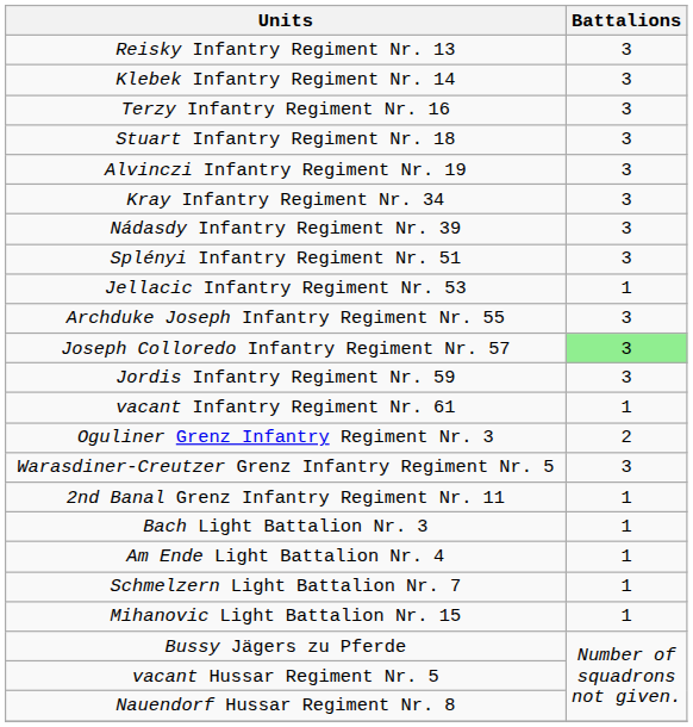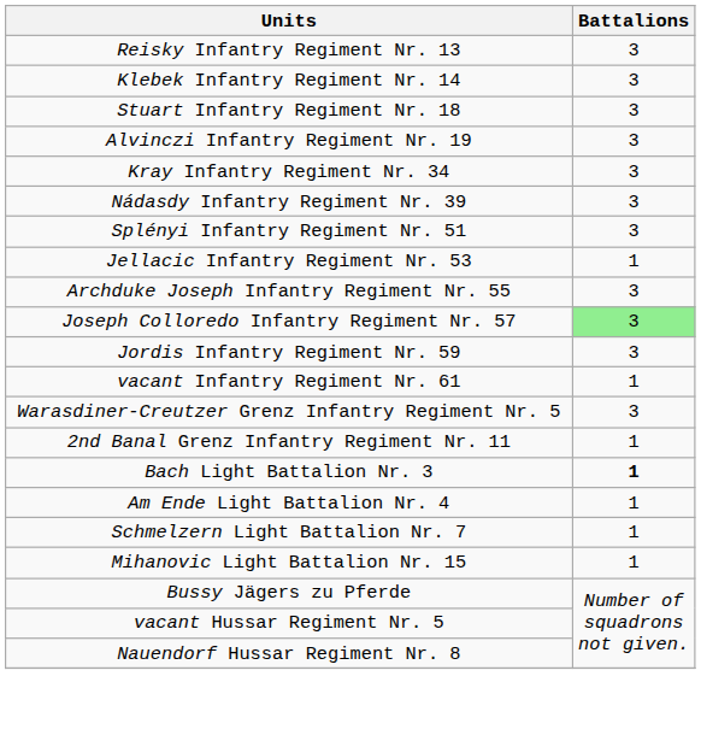 <table class="wikitable" style="text-align:center; width:55%;">
 <tr>
 <th>Units</th>
 <th>Battalions</th>
 </tr>
 <tr>
 <td><em>Reisky</em> Infantry Regiment Nr. 13</td>
 <td>3</td>
 </tr>
 <tr>
 <td><em>Klebek</em> Infantry Regiment Nr. 14</td>
-<td>3</td>
-</tr>
-<tr>
-<td><em>Terzy</em> Infantry Regiment Nr. 16</td>
 <td>3</td>
 </tr>
 <tr>
 <td><em>Stuart</em> Infantry Regiment Nr. 18</td>
 <td>3</td>
 </tr>
 <tr>
 <td><em>Alvinczi</em> Infantry Regiment Nr. 19</td>
 <td>3</td>
 </tr>
 <tr>
 <td><em>Kray</em> Infantry Regiment Nr. 34</td>
 <td>3</td>
 </tr>
 <tr>
 <td><em>Nádasdy</em> Infantry Regiment Nr. 39</td>
 <td>3</td>
 </tr>
 <tr>
 <td><em>Splényi</em> Infantry Regiment Nr. 51</td>
 <td>3</td>
 </tr>
 <tr>
 <td><em>Jellacic</em> Infantry Regiment Nr. 53</td>
 <td>1</td>
 </tr>
 <tr>
 <td><em>Archduke Joseph</em> Infantry Regiment Nr. 55</td>
 <td>3</td>
 </tr>
 <tr>
 <td><em>Joseph Colloredo</em> Infantry Regiment Nr. 57</td>
 <td style="background: lightgreen;">3</td>
 </tr>
 <tr>
 <td><em>Jordis</em> Infantry Regiment Nr. 59</td>
 <td>3</td>
 </tr>
 <tr>
 <td><em>vacant</em> Infantry Regiment Nr. 61</td>
 <td>1</td>
 </tr>
 <tr>
-<td><em>Oguliner</em> <a href='#'>Grenz Infantry</a> Regiment Nr. 3</td>
-<td>2</td>
-</tr>
-<tr>
 <td><em>Warasdiner-Creutzer</em> Grenz Infantry Regiment Nr. 5</td>
 <td>3</td>
 </tr>
 <tr>
 <td><em>2nd Banal</em> Grenz Infantry Regiment Nr. 11</td>
 <td>1</td>
 </tr>
 <tr>
 <td><em>Bach</em> Light Battalion Nr. 3</td>
-<td>1</td>
+<td><strong>1</strong></td>
 </tr>
 <tr>
 <td><em>Am Ende</em> Light Battalion Nr. 4</td>
 <td>1</td>
 </tr>
 <tr>
 <td><em>Schmelzern</em> Light Battalion Nr. 7</td>
 <td>1</td>
 </tr>
 <tr>
 <td><em>Mihanovic</em> Light Battalion Nr. 15</td>
 <td>1</td>
 </tr>
 <tr>
 <td><em>Bussy</em> Jägers zu Pferde</td>
 <td rowspan=3><em>Number of<br>squadrons<br>not given.</em></td>
 </tr>
 <tr>
 <td><em>vacant</em> Hussar Regiment Nr. 5</td>
 </tr>
 <tr>
 <td><em>Nauendorf</em> Hussar Regiment Nr. 8</td>
 </tr>
 <tr>
 </tr>
 </table>
